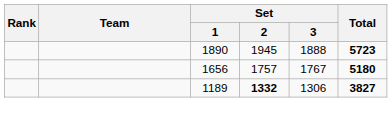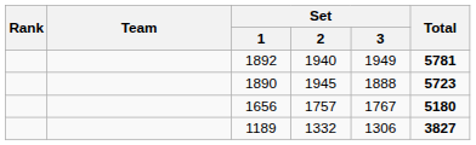 <table class=wikitable style="text-align:center">
 <tr>
 <th rowspan="2" width=40>Rank</th>
 <th rowspan="2" width=200>Team</th>
 <th colspan="3">Set</th>
 <th rowspan="2" width=60>Total</th>
 </tr>
 <tr>
 <th width=60>1</th>
 <th width=60>2</th>
 <th width=60>3</th>
+</tr>
+<tr>
+<td></td>
+<td align=left></td>
+<td>1892</td>
+<td>1940</td>
+<td>1949</td>
+<td><strong>5781</strong></td>
 </tr>
 <tr>
 <td></td>
 <td align=left></td>
 <td>1890</td>
 <td>1945</td>
 <td>1888</td>
 <td><strong>5723</strong></td>
 </tr>
 <tr>
 <td></td>
 <td align=left></td>
 <td>1656</td>
 <td>1757</td>
 <td>1767</td>
 <td><strong>5180</strong></td>
 </tr>
 <tr>
 <td></td>
 <td align=left></td>
 <td>1189</td>
-<td><strong>1332</strong></td>
+<td>1332</td>
 <td>1306</td>
 <td><strong>3827</strong></td>
 </tr>
 </table>
